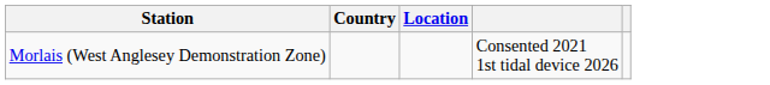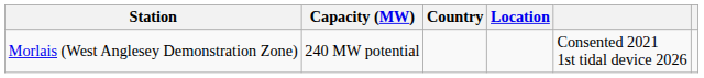 <table class="wikitable sortable">
 <tr>
 <th>Station</th>
+<th>Capacity (<a href='#'>MW</a>)</th>
 <th>Country</th>
 <th><a href='#'>Location</a></th>
 <th></th>
 <th></th>
 </tr>
 <tr>
 <td><a href='#'>Morlais</a> (West Anglesey Demonstration Zone)</td>
+<td>240 MW potential</td>
 <td><br></td>
 <td></td>
 <td>Consented 2021 <br> 1st tidal device 2026</td>
 <td></td>
 </tr>
 </table>
